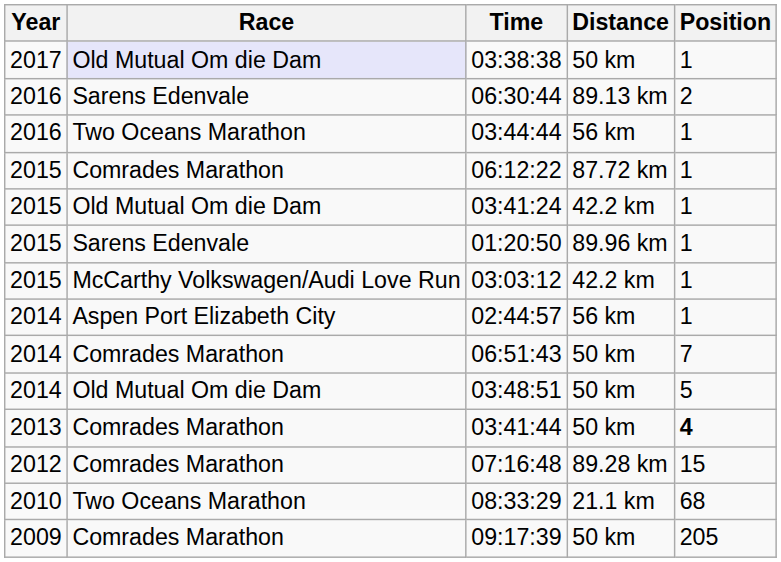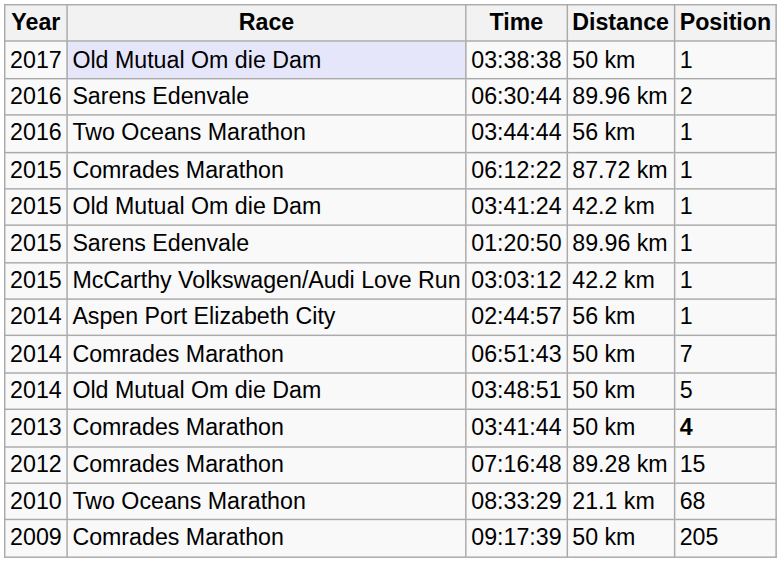 <table class="wikitable sortable">
 <tr>
 <th>Year</th>
 <th>Race</th>
 <th>Time</th>
 <th>Distance</th>
 <th>Position</th>
 </tr>
 <tr>
 <td>2017</td>
 <td style="background: lavender;">Old Mutual Om die Dam</td>
 <td>03:38:38</td>
 <td>50 km</td>
 <td>1</td>
 </tr>
 <tr>
 <td>2016</td>
 <td>Sarens Edenvale</td>
 <td>06:30:44</td>
-<td>89.13 km</td>
+<td>89.96 km</td>
 <td>2</td>
 </tr>
 <tr>
 <td>2016</td>
 <td>Two Oceans Marathon</td>
 <td>03:44:44</td>
 <td>56 km</td>
 <td>1</td>
 </tr>
 <tr>
 <td>2015</td>
 <td>Comrades Marathon</td>
 <td>06:12:22</td>
 <td>87.72 km</td>
 <td>1</td>
 </tr>
 <tr>
 <td>2015</td>
 <td>Old Mutual Om die Dam</td>
 <td>03:41:24</td>
 <td>42.2 km</td>
 <td>1</td>
 </tr>
 <tr>
 <td>2015</td>
 <td>Sarens Edenvale</td>
 <td>01:20:50</td>
 <td>89.96 km</td>
 <td>1</td>
 </tr>
 <tr>
 <td>2015</td>
 <td>McCarthy Volkswagen/Audi Love Run</td>
 <td>03:03:12</td>
 <td>42.2 km</td>
 <td>1</td>
 </tr>
 <tr>
 <td>2014</td>
 <td>Aspen Port Elizabeth City</td>
 <td>02:44:57</td>
 <td>56 km</td>
 <td>1</td>
 </tr>
 <tr>
 <td>2014</td>
 <td>Comrades Marathon</td>
 <td>06:51:43</td>
 <td>50 km</td>
 <td>7</td>
 </tr>
 <tr>
 <td>2014</td>
 <td>Old Mutual Om die Dam</td>
 <td>03:48:51</td>
 <td>50 km</td>
 <td>5</td>
 </tr>
 <tr>
 <td>2013</td>
 <td>Comrades Marathon</td>
 <td>03:41:44</td>
 <td>50 km</td>
 <td><strong>4</strong></td>
 </tr>
 <tr>
 <td>2012</td>
 <td>Comrades Marathon</td>
 <td>07:16:48</td>
 <td>89.28 km</td>
 <td>15</td>
 </tr>
 <tr>
 <td>2010</td>
 <td>Two Oceans Marathon</td>
 <td>08:33:29</td>
 <td>21.1 km</td>
 <td>68</td>
 </tr>
 <tr>
 <td>2009</td>
 <td>Comrades Marathon</td>
 <td>09:17:39</td>
 <td>50 km</td>
 <td>205</td>
 </tr>
 </table>
